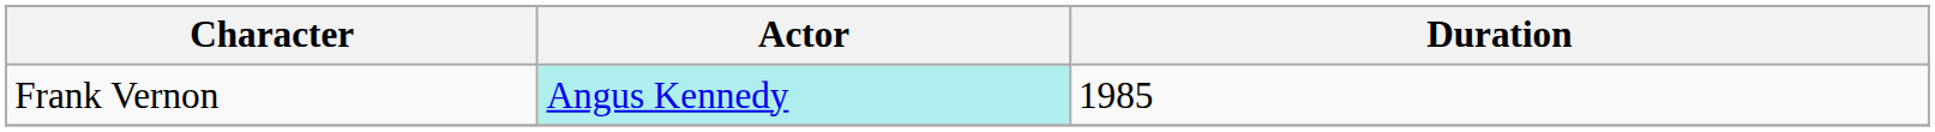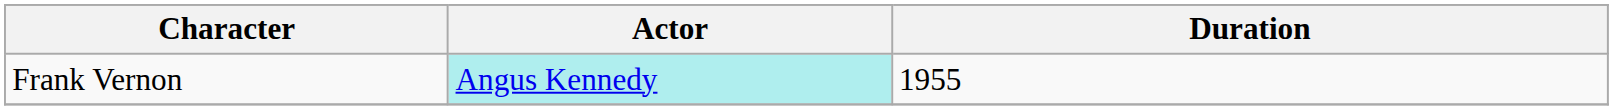 <table class="wikitable">
 <tr>
 <th style="width:220px;">Character</th>
 <th style="width:220px;">Actor</th>
 <th style="width:360px;">Duration</th>
 </tr>
 <tr>
 <td>Frank Vernon</td>
 <td style="background: paleturquoise;"><a href='#'>Angus Kennedy</a></td>
-<td>1985</td>
+<td>1955</td>
 </tr>
 <tr>
 </tr>
 </table>
